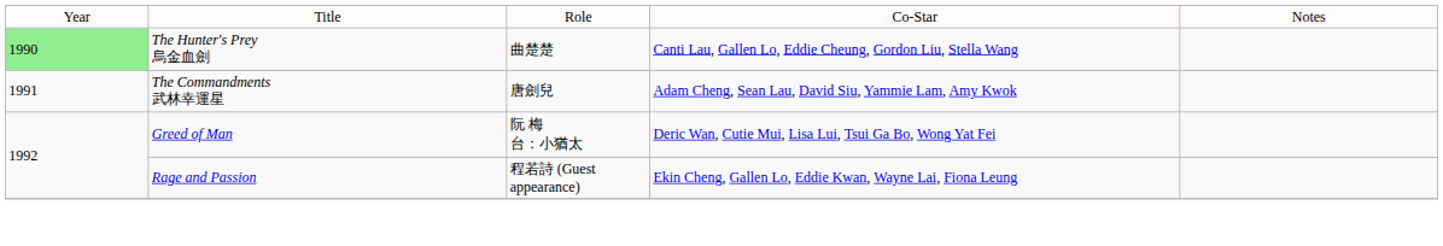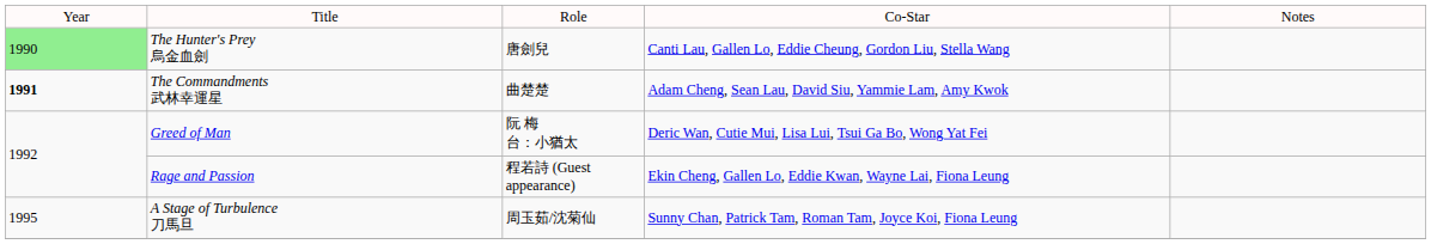 <table class="wikitable" width="100%">
 <tr style="background:snow; color:black" align=center>
 <td style="width:10%">Year</td>
 <td style="width:25%">Title</td>
 <td style="width:10%">Role</td>
 <td style="width:37%">Co-Star</td>
 <td style="width:18%">Notes</td>
 </tr>
 <tr ---->
 <td rowspan="1" width="10%" style="background: lightgreen;">1990</td>
 <td><em>The Hunter's Prey</em><br>烏金血劍</td>
-<td>曲楚楚</td>
+<td>唐劍兒</td>
 <td><a href='#'>Canti Lau</a>, <a href='#'>Gallen Lo</a>, <a href='#'>Eddie Cheung</a>, <a href='#'>Gordon Liu</a>, <a href='#'>Stella Wang</a></td>
 <td></td>
 </tr>
 <tr ---->
-<td rowspan="1" width="10%">1991</td>
+<td rowspan="1" width="10%"><strong>1991</strong></td>
 <td><em>The Commandments</em><br>武林幸運星</td>
-<td>唐劍兒</td>
+<td>曲楚楚</td>
 <td><a href='#'>Adam Cheng</a>, <a href='#'>Sean Lau</a>, <a href='#'>David Siu</a>, <a href='#'>Yammie Lam</a>, <a href='#'>Amy Kwok</a></td>
 <td></td>
 </tr>
 <tr ---->
 <td rowspan="2" width="10%">1992</td>
 <td><em><a href='#'>Greed of Man</a></em></td>
 <td>阮 梅<br>台：小猶太</td>
 <td><a href='#'>Deric Wan</a>, <a href='#'>Cutie Mui</a>, <a href='#'>Lisa Lui</a>, <a href='#'>Tsui Ga Bo</a>, <a href='#'>Wong Yat Fei</a></td>
 <td></td>
 </tr>
 <tr ---->
 <td><em><a href='#'>Rage and Passion</a></em></td>
 <td>程若詩 (Guest appearance)</td>
 <td><a href='#'>Ekin Cheng</a>, <a href='#'>Gallen Lo</a>, <a href='#'>Eddie Kwan</a>, <a href='#'>Wayne Lai</a>, <a href='#'>Fiona Leung</a></td>
 <td></td>
 </tr>
 <tr ---->
+<td rowspan="1" width="10%">1995</td>
+<td><em>A Stage of Turbulence</em><br>刀馬旦</td>
+<td>周玉茹/沈菊仙</td>
+<td><a href='#'>Sunny Chan</a>, <a href='#'>Patrick Tam</a>, <a href='#'>Roman Tam</a>, <a href='#'>Joyce Koi</a>, <a href='#'>Fiona Leung</a></td>
+<td></td>
+</tr>
+<tr ---->
 </tr>
 </table>
